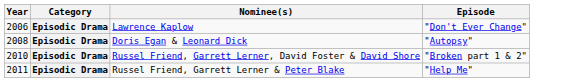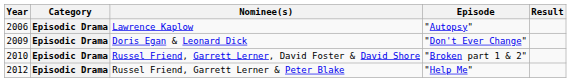 <table class="wikitable plainrowheaders">
 <tr>
 <th scope="col">Year</th>
 <th scope="col">Category</th>
 <th scope="col">Nominee(s)</th>
 <th scope="col">Episode</th>
+<th scope="col">Result</th>
 </tr>
 <tr>
 <td>2006</td>
 <th scope="row">Episodic Drama</th>
 <td><a href='#'>Lawrence Kaplow</a></td>
-<td>"<a href='#'>Don't Ever Change</a>"</td>
+<td>"<a href='#'>Autopsy</a>"</td>
+<td></td>
 </tr>
 <tr>
-<td>2008</td>
+<td>2009</td>
 <th scope="row">Episodic Drama</th>
 <td><a href='#'>Doris Egan</a> & <a href='#'>Leonard Dick</a></td>
-<td>"<a href='#'>Autopsy</a>"</td>
+<td>"<a href='#'>Don't Ever Change</a>"</td>
+<td></td>
 </tr>
 <tr>
 <td>2010</td>
 <th scope="row">Episodic Drama</th>
 <td><a href='#'>Russel Friend</a>, <a href='#'>Garrett Lerner</a>, David Foster & <a href='#'>David Shore</a></td>
 <td>"<a href='#'>Broken</a> part 1 & 2"</td>
+<td></td>
 </tr>
 <tr>
-<td>2011</td>
+<td>2012</td>
 <th scope="row">Episodic Drama</th>
 <td>Russel Friend, Garrett Lerner & <a href='#'>Peter Blake</a></td>
 <td>"<a href='#'>Help Me</a>"</td>
+<td></td>
 </tr>
 </table>
